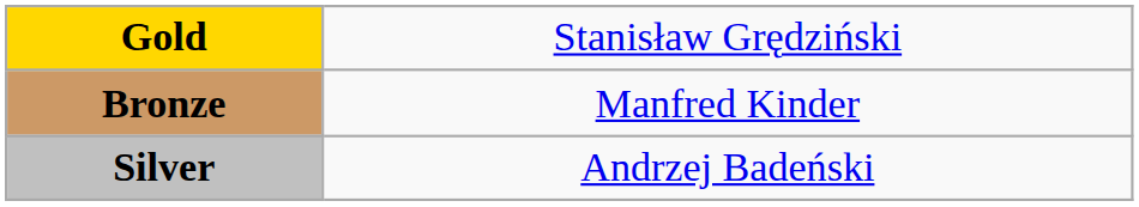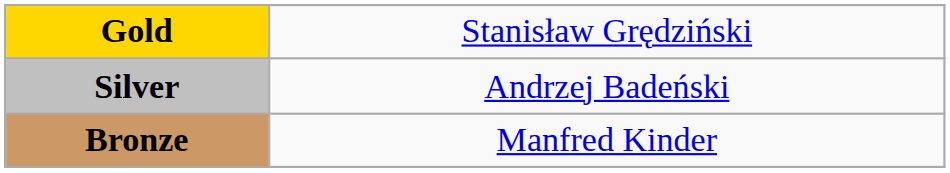 <table class="wikitable" style="text-align:center; " width="35%">
 <tr>
 <td bgcolor="gold"><strong>Gold</strong></td>
 <td><a href='#'>Stanisław Grędziński</a><br>  <small><em></em></small></td>
 </tr>
 <tr>
+<td bgcolor="silver"><strong>Silver</strong></td>
+<td><a href='#'>Andrzej Badeński</a><br>  <small><em></em></small></td>
+</tr>
+<tr>
 <td bgcolor="CC9966"><strong>Bronze</strong></td>
 <td><a href='#'>Manfred Kinder</a><br>  <small><em></em></small></td>
 </tr>
-<tr>
-<td bgcolor="silver"><strong>Silver</strong></td>
-<td><a href='#'>Andrzej Badeński</a><br>  <small><em></em></small></td>
-</tr>
 </table>
